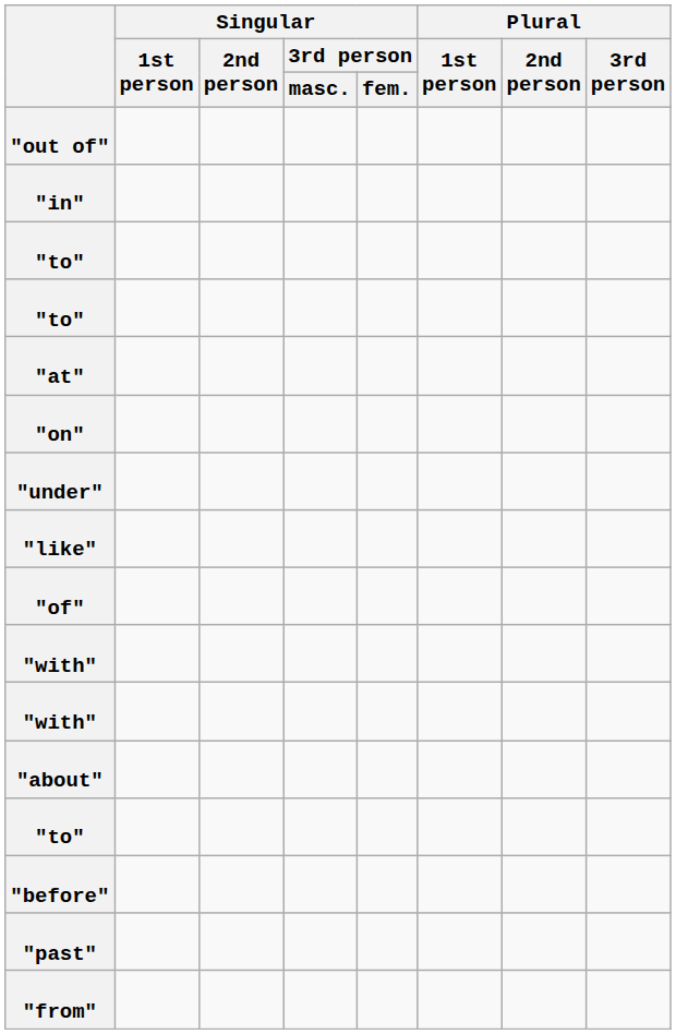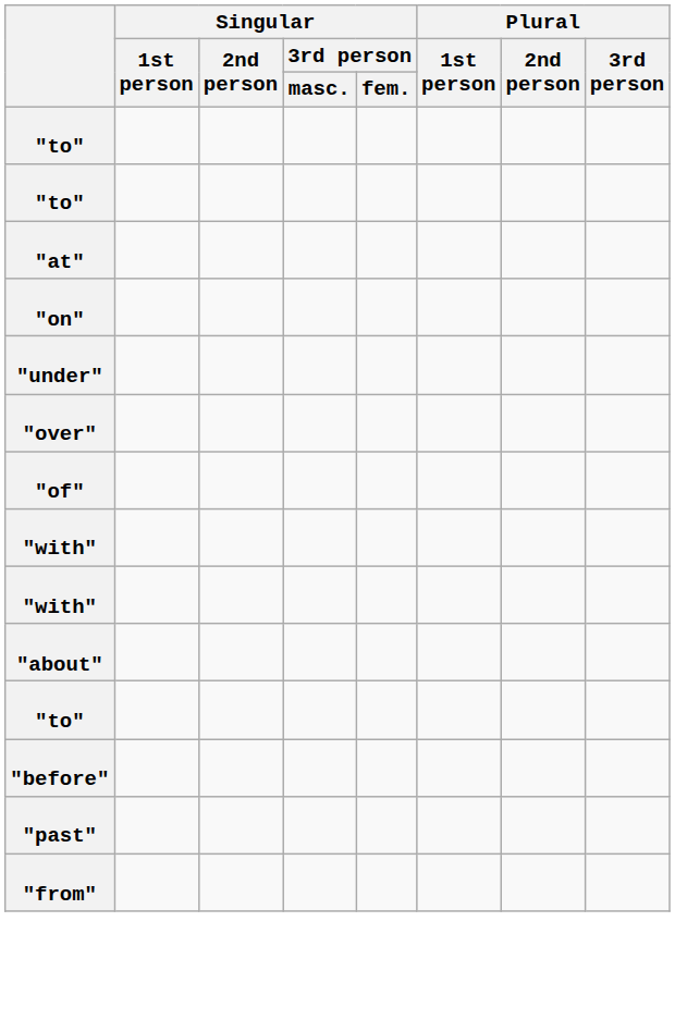 <table class="wikitable">
 <tr>
 <th rowspan=3></th>
 <th colspan=4>Singular</th>
 <th colspan=3>Plural</th>
 </tr>
 <tr>
 <th rowspan=2>1st<br>person</th>
 <th rowspan=2>2nd<br>person</th>
 <th colspan=2>3rd person</th>
 <th rowspan=2>1st<br>person</th>
 <th rowspan=2>2nd<br>person</th>
 <th rowspan=2>3rd<br>person</th>
 </tr>
 <tr>
 <th>masc.</th>
 <th>fem.</th>
-</tr>
-<tr>
-<th><br>"out of"</th>
-<td></td>
-<td></td>
-<td></td>
-<td></td>
-<td></td>
-<td></td>
-<td></td>
-</tr>
-<tr>
-<th><br>"in"</th>
-<td></td>
-<td></td>
-<td></td>
-<td></td>
-<td></td>
-<td></td>
-<td></td>
 </tr>
 <tr>
 <th><br>"to"</th>
 <td></td>
 <td></td>
 <td></td>
 <td></td>
 <td></td>
 <td></td>
 <td></td>
 </tr>
 <tr>
 <th><br>"to"</th>
 <td></td>
 <td></td>
 <td></td>
 <td></td>
 <td></td>
 <td></td>
 <td></td>
 </tr>
 <tr>
 <th><br>"at"</th>
 <td></td>
 <td></td>
 <td></td>
 <td></td>
 <td></td>
 <td></td>
 <td></td>
 </tr>
 <tr>
 <th><br>"on"</th>
 <td></td>
 <td></td>
 <td></td>
 <td></td>
 <td></td>
 <td></td>
 <td></td>
 </tr>
 <tr>
 <th><br>"under"</th>
 <td></td>
 <td></td>
 <td></td>
 <td></td>
 <td></td>
 <td></td>
 <td></td>
 </tr>
 <tr>
-<th><br>"like"</th>
+<th><br>"over"</th>
 <td></td>
 <td></td>
 <td></td>
 <td></td>
 <td></td>
 <td></td>
 <td></td>
 </tr>
 <tr>
 <th><br>"of"</th>
 <td></td>
 <td></td>
 <td></td>
 <td></td>
 <td></td>
 <td></td>
 <td></td>
 </tr>
 <tr>
 <th><br>"with"</th>
 <td></td>
 <td></td>
 <td></td>
 <td></td>
 <td></td>
 <td></td>
 <td></td>
 </tr>
 <tr>
 <th><br>"with"</th>
 <td></td>
 <td></td>
 <td></td>
 <td></td>
 <td></td>
 <td></td>
 <td></td>
 </tr>
 <tr>
 <th><br>"about"</th>
 <td></td>
 <td></td>
 <td></td>
 <td></td>
 <td></td>
 <td></td>
 <td></td>
 </tr>
 <tr>
 <th><br>"to"</th>
 <td></td>
 <td></td>
 <td></td>
 <td></td>
 <td></td>
 <td></td>
 <td></td>
 </tr>
 <tr>
 <th><br>"before"</th>
 <td></td>
 <td></td>
 <td></td>
 <td></td>
 <td></td>
 <td></td>
 <td></td>
 </tr>
 <tr>
 <th><br>"past"</th>
 <td></td>
 <td></td>
 <td></td>
 <td></td>
 <td></td>
 <td></td>
 <td></td>
 </tr>
 <tr>
 <th><br>"from"</th>
 <td></td>
 <td></td>
 <td></td>
 <td></td>
 <td></td>
 <td></td>
 <td></td>
 </tr>
 </table>
